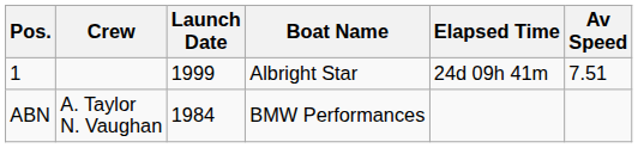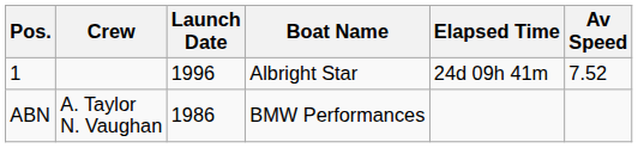 <table class="wikitable sortable">
 <tr>
 <th>Pos.</th>
 <th>Crew</th>
 <th>Launch<br>Date</th>
 <th>Boat Name</th>
 <th>Elapsed Time</th>
 <th>Av<br>Speed</th>
 </tr>
 <tr>
 <td>1</td>
 <td><br></td>
-<td>1999</td>
+<td>1996</td>
 <td>Albright Star</td>
 <td>24d 09h 41m</td>
-<td>7.51</td>
+<td>7.52</td>
 </tr>
 <tr>
 <td>ABN</td>
 <td>A. Taylor<br>N. Vaughan</td>
-<td>1984</td>
+<td>1986</td>
 <td>BMW Performances</td>
 <td></td>
 <td></td>
 </tr>
 </table>
